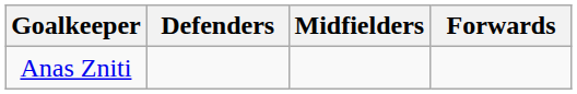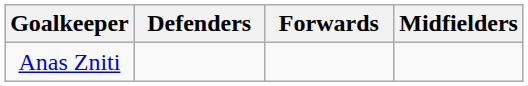 <table class="wikitable" style="margin:auto;text-align:center">
 <tr>
 <th style="width:25%;">Goalkeeper</th>
 <th style="width:25%;">Defenders</th>
+<th style="width:25%;">Forwards</th>
 <th style="width:25%;">Midfielders</th>
-<th style="width:25%;">Forwards</th>
 </tr>
 <tr style="vertical-align:top;">
 <td> <a href='#'>Anas Zniti</a></td>
 <td></td>
 <td></td>
 <td></td>
 </tr>
 </table>
